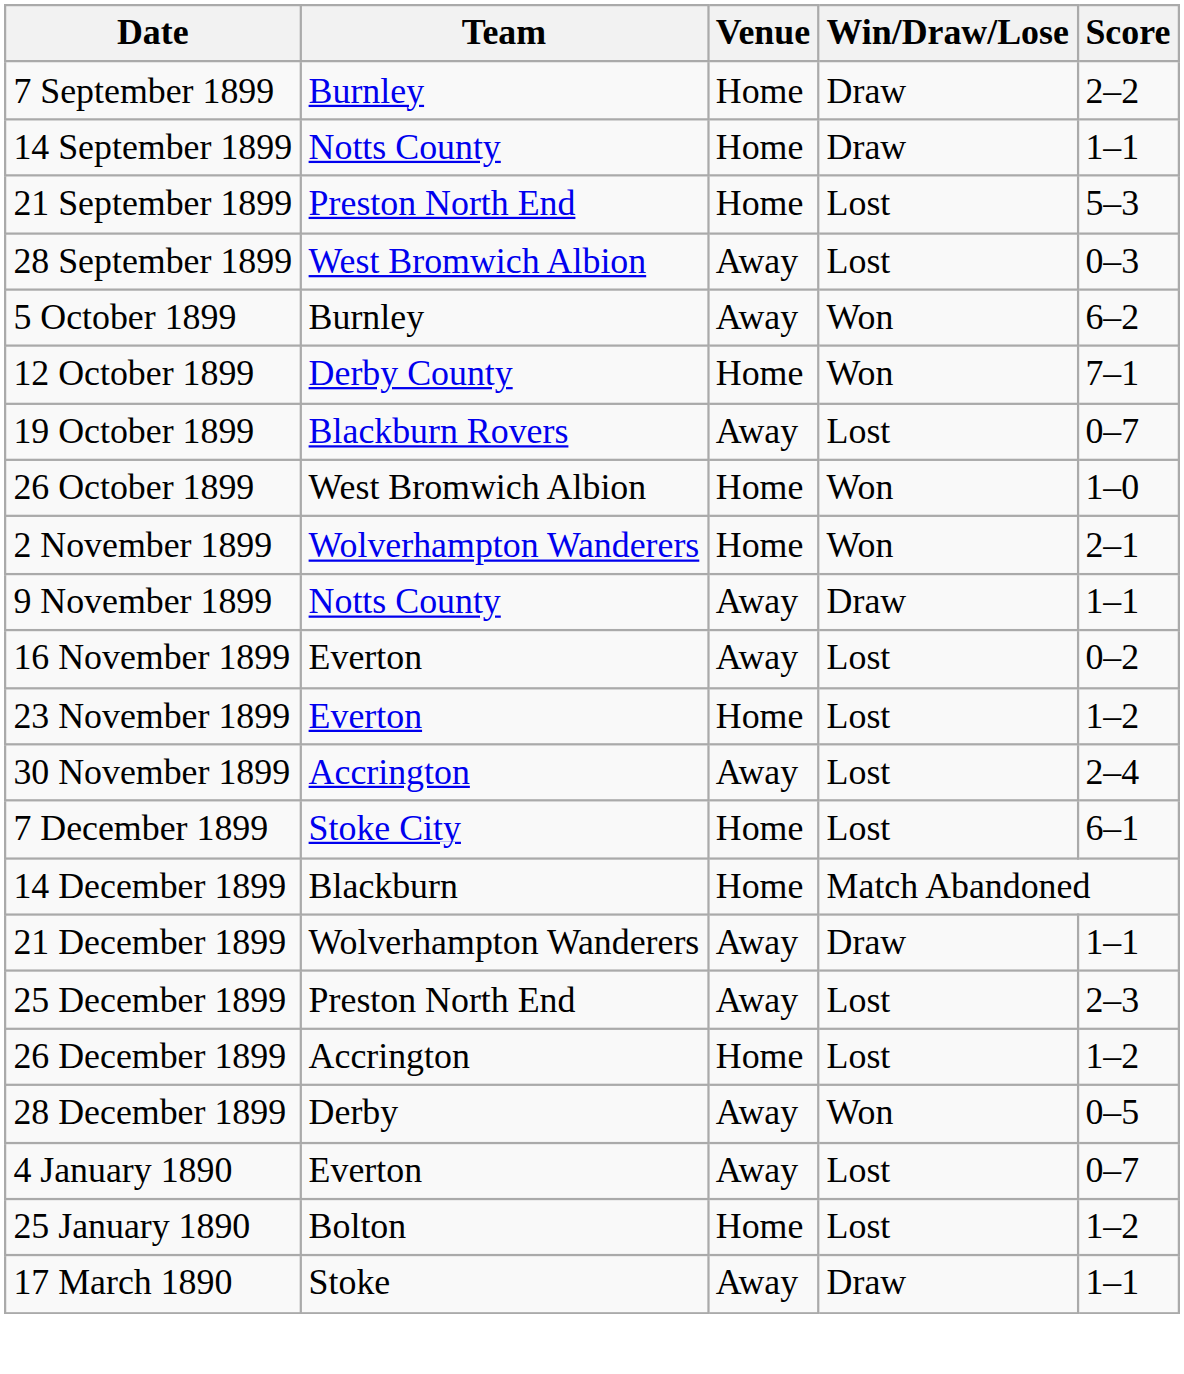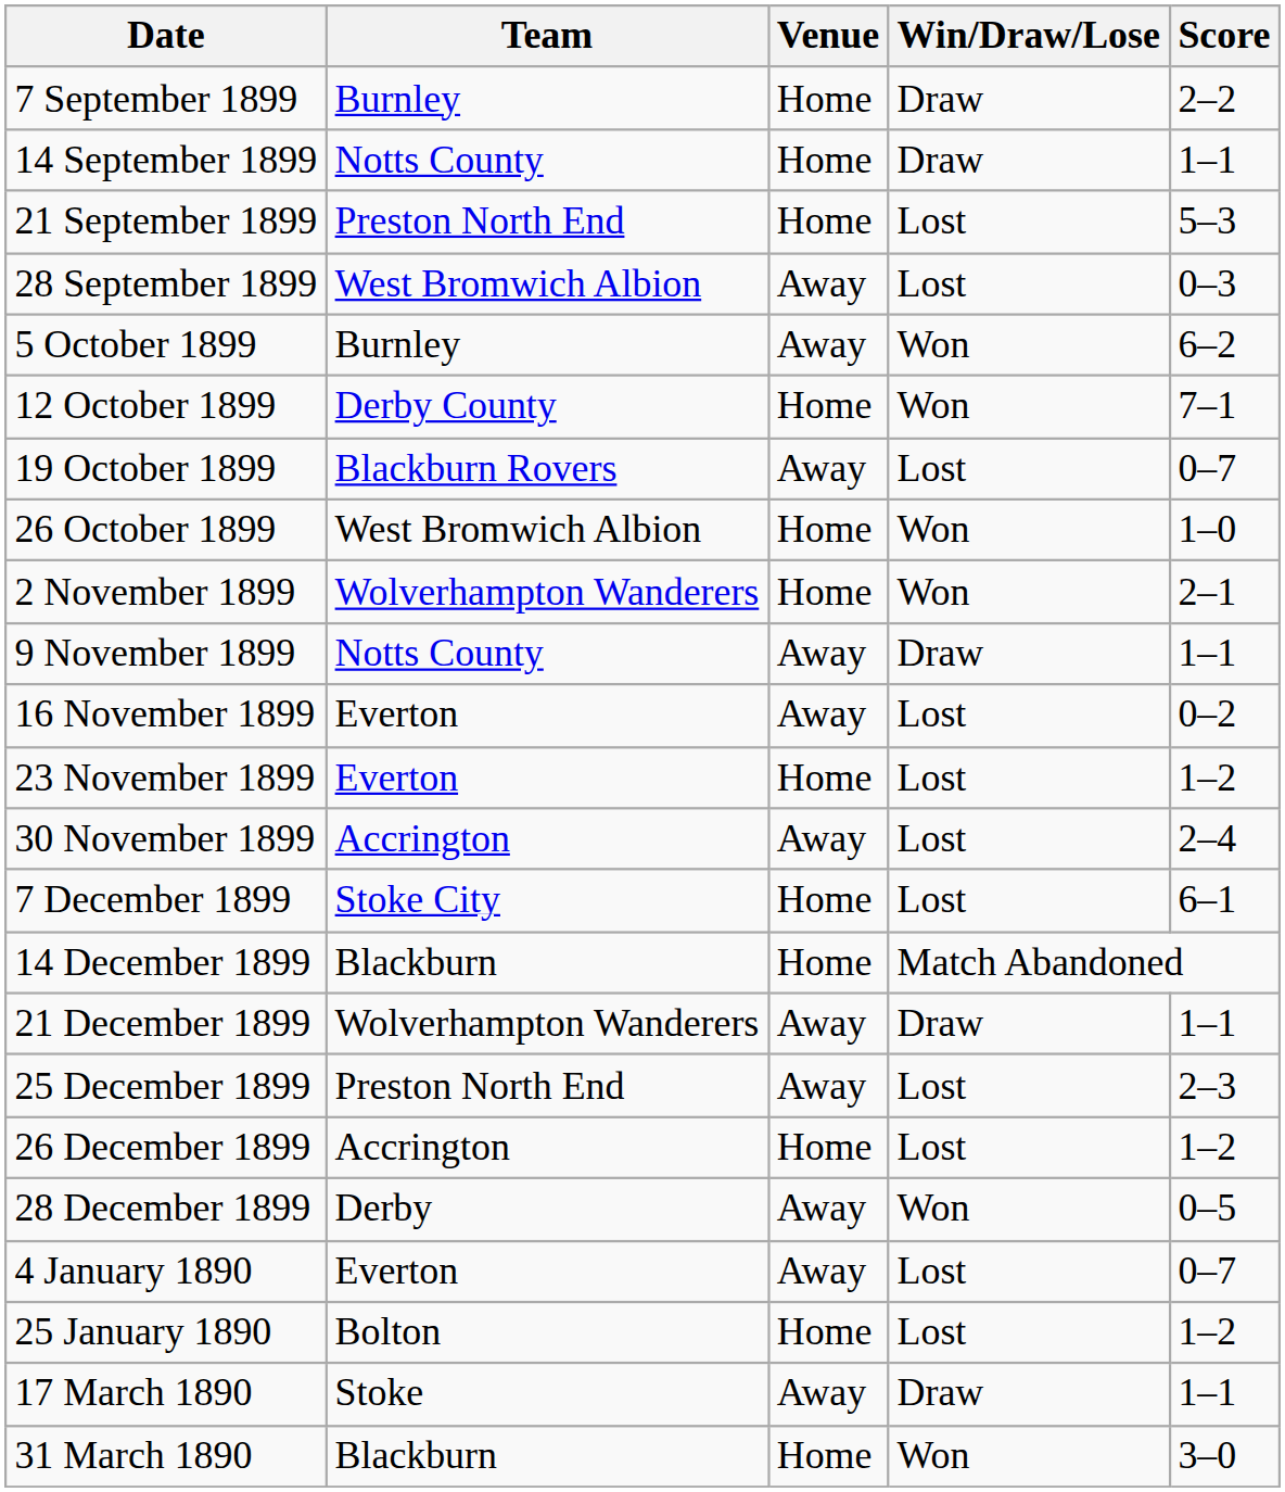 <table class="wikitable">
 <tr>
 <th>Date</th>
 <th>Team</th>
 <th>Venue</th>
 <th>Win/Draw/Lose</th>
 <th>Score</th>
 </tr>
 <tr>
 <td>7 September 1899</td>
 <td><a href='#'>Burnley</a></td>
 <td>Home</td>
 <td>Draw</td>
 <td>2–2</td>
 </tr>
 <tr>
 <td>14 September 1899</td>
 <td><a href='#'>Notts County</a></td>
 <td>Home</td>
 <td>Draw</td>
 <td>1–1</td>
 </tr>
 <tr>
 <td>21 September 1899</td>
 <td><a href='#'>Preston North End</a></td>
 <td>Home</td>
 <td>Lost</td>
 <td>5–3</td>
 </tr>
 <tr>
 <td>28 September 1899</td>
 <td><a href='#'>West Bromwich Albion</a></td>
 <td>Away</td>
 <td>Lost</td>
 <td>0–3</td>
 </tr>
 <tr>
 <td>5 October 1899</td>
 <td>Burnley</td>
 <td>Away</td>
 <td>Won</td>
 <td>6–2</td>
 </tr>
 <tr>
 <td>12 October 1899</td>
 <td><a href='#'>Derby County</a></td>
 <td>Home</td>
 <td>Won</td>
 <td>7–1</td>
 </tr>
 <tr>
 <td>19 October 1899</td>
 <td><a href='#'>Blackburn Rovers</a></td>
 <td>Away</td>
 <td>Lost</td>
 <td>0–7</td>
 </tr>
 <tr>
 <td>26 October 1899</td>
 <td>West Bromwich Albion</td>
 <td>Home</td>
 <td>Won</td>
 <td>1–0</td>
 </tr>
 <tr>
 <td>2 November 1899</td>
 <td><a href='#'>Wolverhampton Wanderers</a></td>
 <td>Home</td>
 <td>Won</td>
 <td>2–1</td>
 </tr>
 <tr>
 <td>9 November 1899</td>
 <td><a href='#'>Notts County</a></td>
 <td>Away</td>
 <td>Draw</td>
 <td>1–1</td>
 </tr>
 <tr>
 <td>16 November 1899</td>
 <td>Everton</td>
 <td>Away</td>
 <td>Lost</td>
 <td>0–2</td>
 </tr>
 <tr>
 <td>23 November 1899</td>
 <td><a href='#'>Everton</a></td>
 <td>Home</td>
 <td>Lost</td>
 <td>1–2</td>
 </tr>
 <tr>
 <td>30 November 1899</td>
 <td><a href='#'>Accrington</a></td>
 <td>Away</td>
 <td>Lost</td>
 <td>2–4</td>
 </tr>
 <tr>
 <td>7 December 1899</td>
 <td><a href='#'>Stoke City</a></td>
 <td>Home</td>
 <td>Lost</td>
 <td>6–1</td>
 </tr>
 <tr>
 <td>14 December 1899</td>
 <td>Blackburn</td>
 <td>Home</td>
 <td colspan="2">Match Abandoned</td>
 </tr>
 <tr>
 <td>21 December 1899</td>
 <td>Wolverhampton Wanderers</td>
 <td>Away</td>
 <td>Draw</td>
 <td>1–1</td>
 </tr>
 <tr>
 <td>25 December 1899</td>
 <td>Preston North End</td>
 <td>Away</td>
 <td>Lost</td>
 <td>2–3</td>
 </tr>
 <tr>
 <td>26 December 1899</td>
 <td>Accrington</td>
 <td>Home</td>
 <td>Lost</td>
 <td>1–2</td>
 </tr>
 <tr>
 <td>28 December 1899</td>
 <td>Derby</td>
 <td>Away</td>
 <td>Won</td>
 <td>0–5</td>
 </tr>
 <tr>
 <td>4 January 1890</td>
 <td>Everton</td>
 <td>Away</td>
 <td>Lost</td>
 <td>0–7</td>
 </tr>
 <tr>
 <td>25 January 1890</td>
 <td>Bolton</td>
 <td>Home</td>
 <td>Lost</td>
 <td>1–2</td>
 </tr>
 <tr>
 <td>17 March 1890</td>
 <td>Stoke</td>
 <td>Away</td>
 <td>Draw</td>
 <td>1–1</td>
 </tr>
+<tr>
+<td>31 March 1890</td>
+<td>Blackburn</td>
+<td>Home</td>
+<td>Won</td>
+<td>3–0</td>
+</tr>
 </table>
